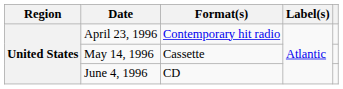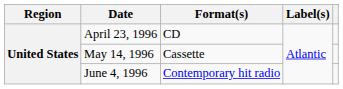 <table class="wikitable plainrowheaders">
 <tr>
 <th scope="col">Region</th>
 <th scope="col">Date</th>
 <th scope="col">Format(s)</th>
 <th scope="col">Label(s)</th>
 <th scope="col"></th>
 </tr>
 <tr>
 <th scope="row" rowspan="3">United States</th>
 <td>April 23, 1996</td>
-<td><a href='#'>Contemporary hit radio</a></td>
+<td>CD</td>
 <td rowspan="3"><a href='#'>Atlantic</a></td>
 <td></td>
 </tr>
 <tr>
 <td>May 14, 1996</td>
 <td>Cassette</td>
 <td></td>
 </tr>
 <tr>
 <td>June 4, 1996</td>
-<td>CD</td>
+<td><a href='#'>Contemporary hit radio</a></td>
 <td></td>
 </tr>
 </table>
